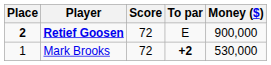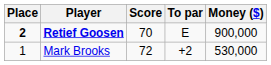 <table class="wikitable">
 <tr>
 <th>Place</th>
 <th>Player</th>
 <th>Score</th>
 <th>To par</th>
 <th>Money (<a href='#'>$</a>)</th>
 </tr>
 <tr>
 <td align=center><strong>2</strong></td>
 <td> <strong><a href='#'>Retief Goosen</a></strong></td>
-<td align=center>72</td>
+<td align=center>70</td>
 <td align=center>E</td>
 <td align=center>900,000</td>
 </tr>
 <tr>
 <td align=center>1</td>
 <td> <a href='#'>Mark Brooks</a></td>
 <td align=center>72</td>
-<td align=center><strong>+2</strong></td>
+<td align=center>+2</td>
 <td align=center>530,000</td>
 </tr>
 </table>
